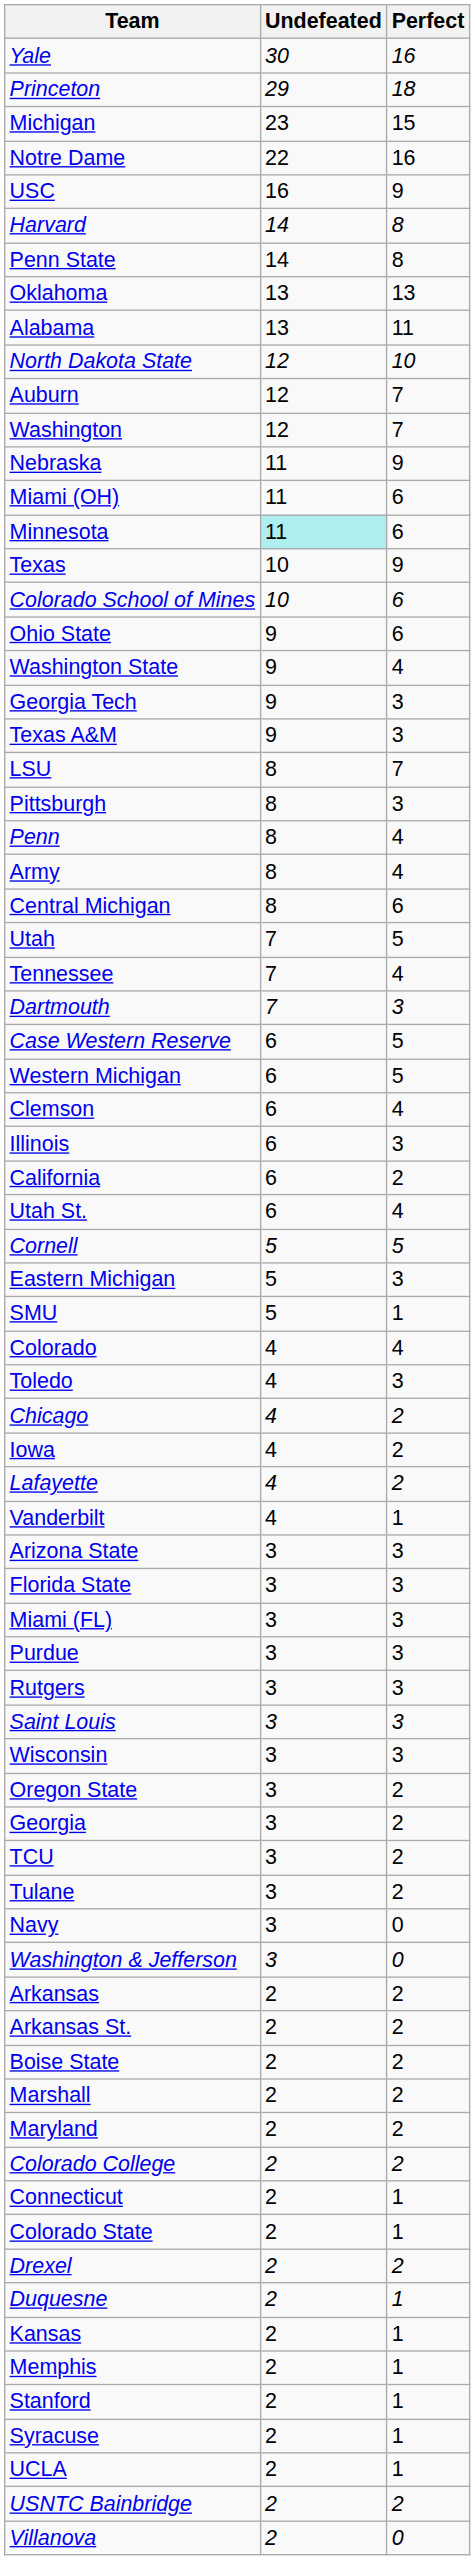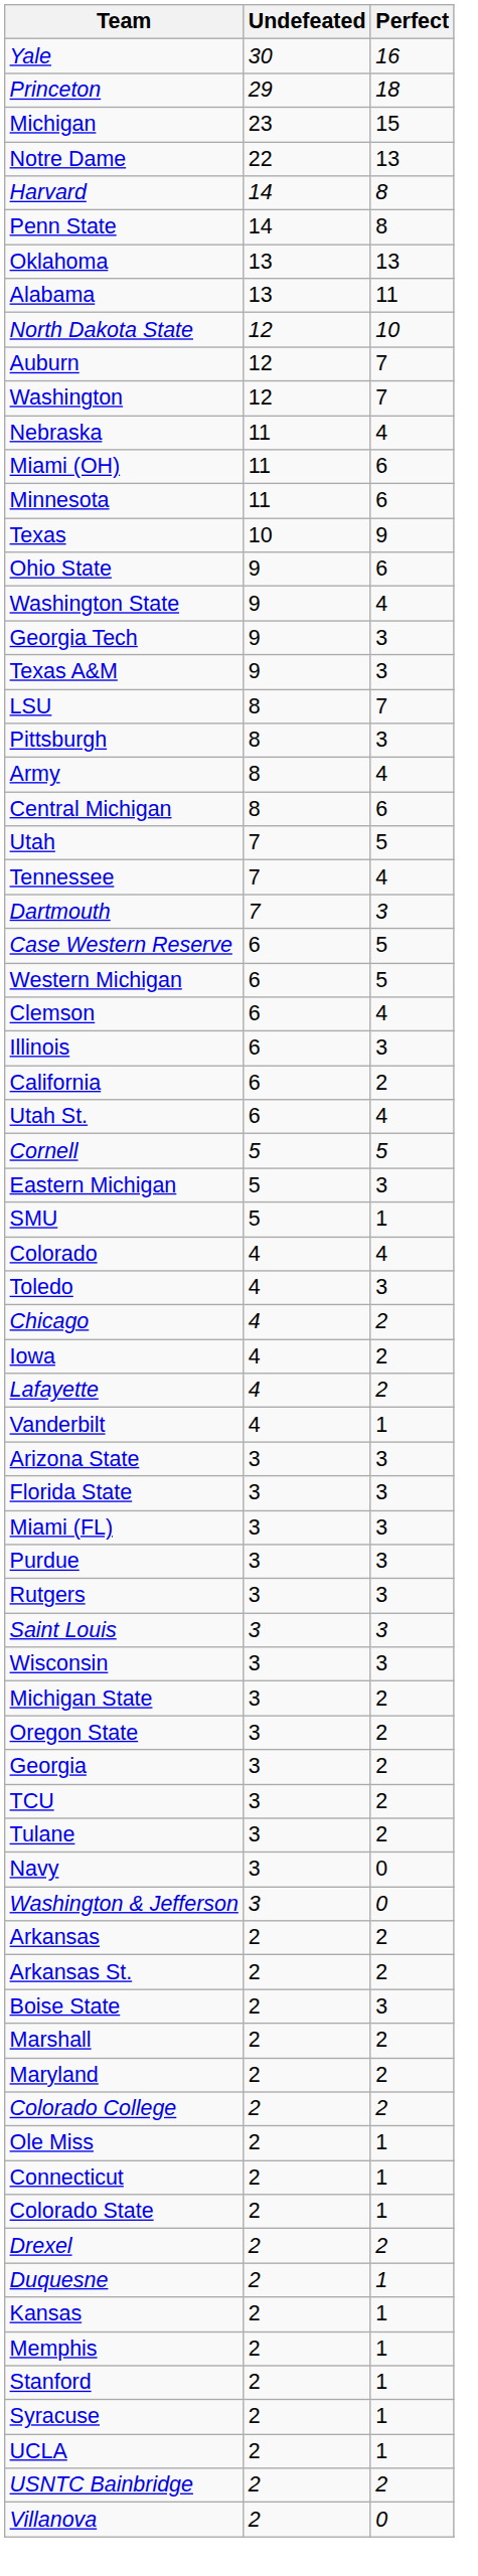 <table class="wikitable sortable">
 <tr>
 <th>Team</th>
 <th>Undefeated</th>
 <th>Perfect</th>
 </tr>
 <tr>
 <td><em><a href='#'>Yale</a></em></td>
 <td><em>30</em></td>
 <td><em>16</em></td>
 </tr>
 <tr>
 <td><em><a href='#'>Princeton</a></em></td>
 <td><em>29</em></td>
 <td><em>18</em></td>
 </tr>
 <tr>
 <td><a href='#'>Michigan</a></td>
 <td>23</td>
 <td>15</td>
 </tr>
 <tr>
 <td><a href='#'>Notre Dame</a></td>
 <td>22</td>
-<td>16</td>
-</tr>
-<tr>
-<td><a href='#'>USC</a></td>
-<td>16</td>
-<td>9</td>
+<td>13</td>
 </tr>
 <tr>
 <td><em><a href='#'>Harvard</a></em></td>
 <td><em>14</em></td>
 <td><em>8</em></td>
 </tr>
 <tr>
 <td><a href='#'>Penn State</a></td>
 <td>14</td>
 <td>8</td>
 </tr>
 <tr>
 <td><a href='#'>Oklahoma</a></td>
 <td>13</td>
 <td>13</td>
 </tr>
 <tr>
 <td><a href='#'>Alabama</a></td>
 <td>13</td>
 <td>11</td>
 </tr>
 <tr>
 <td><em><a href='#'>North Dakota State</a></em></td>
 <td><em>12</em></td>
 <td><em>10</em></td>
 </tr>
 <tr>
 <td><a href='#'>Auburn</a></td>
 <td>12</td>
 <td>7</td>
 </tr>
 <tr>
 <td><a href='#'>Washington</a></td>
 <td>12</td>
 <td>7</td>
 </tr>
 <tr>
 <td><a href='#'>Nebraska</a></td>
 <td>11</td>
-<td>9</td>
+<td>4</td>
 </tr>
 <tr>
 <td><a href='#'>Miami (OH)</a></td>
 <td>11</td>
 <td>6</td>
 </tr>
 <tr>
 <td><a href='#'>Minnesota</a></td>
-<td style="background: paleturquoise;">11</td>
+<td>11</td>
 <td>6</td>
 </tr>
 <tr>
 <td><a href='#'>Texas</a></td>
 <td>10</td>
 <td>9</td>
-</tr>
-<tr>
-<td><em><a href='#'>Colorado School of Mines</a></em></td>
-<td><em>10</em></td>
-<td><em>6</em></td>
 </tr>
 <tr>
 <td><a href='#'>Ohio State</a></td>
 <td>9</td>
 <td>6</td>
 </tr>
 <tr>
 <td><a href='#'>Washington State</a></td>
 <td>9</td>
 <td>4</td>
 </tr>
 <tr>
 <td><a href='#'>Georgia Tech</a></td>
 <td>9</td>
 <td>3</td>
 </tr>
 <tr>
 <td><a href='#'>Texas A&M</a></td>
 <td>9</td>
 <td>3</td>
 </tr>
 <tr>
 <td><a href='#'>LSU</a></td>
 <td>8</td>
 <td>7</td>
 </tr>
 <tr>
 <td><a href='#'>Pittsburgh</a></td>
 <td>8</td>
 <td>3</td>
-</tr>
-<tr>
-<td><em><a href='#'>Penn</a></em></td>
-<td>8</td>
-<td>4</td>
 </tr>
 <tr>
 <td><a href='#'>Army</a></td>
 <td>8</td>
 <td>4</td>
 </tr>
 <tr>
 <td><a href='#'>Central Michigan</a></td>
 <td>8</td>
 <td>6</td>
 </tr>
 <tr>
 <td><a href='#'>Utah</a></td>
 <td>7</td>
 <td>5</td>
 </tr>
 <tr>
 <td><a href='#'>Tennessee</a></td>
 <td>7</td>
 <td>4</td>
 </tr>
 <tr>
 <td><em><a href='#'>Dartmouth</a></em></td>
 <td><em>7</em></td>
 <td><em>3</em></td>
 </tr>
 <tr>
 <td><em><a href='#'>Case Western Reserve</a></em></td>
 <td>6</td>
 <td>5</td>
 </tr>
 <tr>
 <td><a href='#'>Western Michigan</a></td>
 <td>6</td>
 <td>5</td>
 </tr>
 <tr>
 <td><a href='#'>Clemson</a></td>
 <td>6</td>
 <td>4</td>
 </tr>
 <tr>
 <td><a href='#'>Illinois</a></td>
 <td>6</td>
 <td>3</td>
 </tr>
 <tr>
 <td><a href='#'>California</a></td>
 <td>6</td>
 <td>2</td>
 </tr>
 <tr>
 <td><a href='#'>Utah St.</a></td>
 <td>6</td>
 <td>4</td>
 </tr>
 <tr>
 <td><em><a href='#'>Cornell</a></em></td>
 <td><em>5</em></td>
 <td><em>5</em></td>
 </tr>
 <tr>
 <td><a href='#'>Eastern Michigan</a></td>
 <td>5</td>
 <td>3</td>
 </tr>
 <tr>
 <td><a href='#'>SMU</a></td>
 <td>5</td>
 <td>1</td>
 </tr>
 <tr>
 <td><a href='#'>Colorado</a></td>
 <td>4</td>
 <td>4</td>
 </tr>
 <tr>
 <td><a href='#'>Toledo</a></td>
 <td>4</td>
 <td>3</td>
 </tr>
 <tr>
 <td><em><a href='#'>Chicago</a></em></td>
 <td><em>4</em></td>
 <td><em>2</em></td>
 </tr>
 <tr>
 <td><a href='#'>Iowa</a></td>
 <td>4</td>
 <td>2</td>
 </tr>
 <tr>
 <td><em><a href='#'>Lafayette</a></em></td>
 <td><em>4</em></td>
 <td><em>2</em></td>
 </tr>
 <tr>
 <td><a href='#'>Vanderbilt</a></td>
 <td>4</td>
 <td>1</td>
 </tr>
 <tr>
 <td><a href='#'>Arizona State</a></td>
 <td>3</td>
 <td>3</td>
 </tr>
 <tr>
 <td><a href='#'>Florida State</a></td>
 <td>3</td>
 <td>3</td>
 </tr>
 <tr>
 <td><a href='#'>Miami (FL)</a></td>
 <td>3</td>
 <td>3</td>
 </tr>
 <tr>
 <td><a href='#'>Purdue</a></td>
 <td>3</td>
 <td>3</td>
 </tr>
 <tr>
 <td><a href='#'>Rutgers</a></td>
 <td>3</td>
 <td>3</td>
 </tr>
 <tr>
 <td><em><a href='#'>Saint Louis</a></em></td>
 <td><em>3</em></td>
 <td><em>3</em></td>
 </tr>
 <tr>
 <td><a href='#'>Wisconsin</a></td>
 <td>3</td>
 <td>3</td>
 </tr>
 <tr>
+<td><a href='#'>Michigan State</a></td>
+<td>3</td>
+<td>2</td>
+</tr>
+<tr>
 <td><a href='#'>Oregon State</a></td>
 <td>3</td>
 <td>2</td>
 </tr>
 <tr>
 <td><a href='#'>Georgia</a></td>
 <td>3</td>
 <td>2</td>
 </tr>
 <tr>
 <td><a href='#'>TCU</a></td>
 <td>3</td>
 <td>2</td>
 </tr>
 <tr>
 <td><a href='#'>Tulane</a></td>
 <td>3</td>
 <td>2</td>
 </tr>
 <tr>
 <td><a href='#'>Navy</a></td>
 <td>3</td>
 <td>0</td>
 </tr>
 <tr>
 <td><em><a href='#'>Washington & Jefferson</a></em></td>
 <td><em>3</em></td>
 <td><em>0</em></td>
 </tr>
 <tr>
 <td><a href='#'>Arkansas</a></td>
 <td>2</td>
 <td>2</td>
 </tr>
 <tr>
 <td><a href='#'>Arkansas St.</a></td>
 <td>2</td>
 <td>2</td>
 </tr>
 <tr>
 <td><a href='#'>Boise State</a></td>
 <td>2</td>
-<td>2</td>
+<td>3</td>
 </tr>
 <tr>
 <td><a href='#'>Marshall</a></td>
 <td>2</td>
 <td>2</td>
 </tr>
 <tr>
 <td><a href='#'>Maryland</a></td>
 <td>2</td>
 <td>2</td>
 </tr>
 <tr>
 <td><em><a href='#'>Colorado College</a></em></td>
 <td><em>2</em></td>
 <td><em>2</em></td>
+</tr>
+<tr>
+<td><a href='#'>Ole Miss</a></td>
+<td>2</td>
+<td>1</td>
 </tr>
 <tr>
 <td><a href='#'>Connecticut</a></td>
 <td>2</td>
 <td>1</td>
 </tr>
 <tr>
 <td><a href='#'>Colorado State</a></td>
 <td>2</td>
 <td>1</td>
 </tr>
 <tr>
 <td><em><a href='#'>Drexel</a></em></td>
 <td><em>2</em></td>
 <td><em>2</em></td>
 </tr>
 <tr>
 <td><em><a href='#'>Duquesne</a></em></td>
 <td><em>2</em></td>
 <td><em>1</em></td>
 </tr>
 <tr>
 <td><a href='#'>Kansas</a></td>
 <td>2</td>
 <td>1</td>
 </tr>
 <tr>
 <td><a href='#'>Memphis</a></td>
 <td>2</td>
 <td>1</td>
 </tr>
 <tr>
 <td><a href='#'>Stanford</a></td>
 <td>2</td>
 <td>1</td>
 </tr>
 <tr>
 <td><a href='#'>Syracuse</a></td>
 <td>2</td>
 <td>1</td>
 </tr>
 <tr>
 <td><a href='#'>UCLA</a></td>
 <td>2</td>
 <td>1</td>
 </tr>
 <tr>
 <td><em><a href='#'>USNTC Bainbridge</a></em></td>
 <td><em>2</em></td>
 <td><em>2</em></td>
 </tr>
 <tr>
 <td><em><a href='#'>Villanova</a></em></td>
 <td><em>2</em></td>
 <td><em>0</em></td>
 </tr>
 </table>
